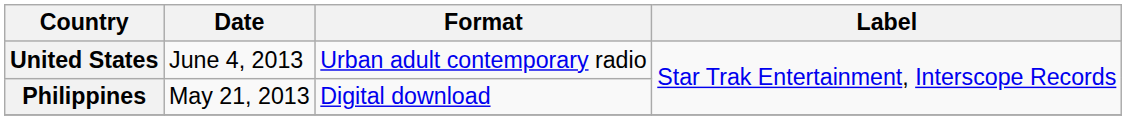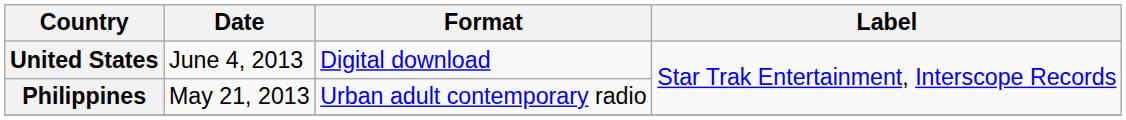 <table class="wikitable plainrowheaders">
 <tr>
 <th>Country</th>
 <th>Date</th>
 <th>Format</th>
 <th>Label</th>
 </tr>
 <tr>
 <th scope="row">United States</th>
 <td>June 4, 2013</td>
-<td><a href='#'>Urban adult contemporary</a> radio</td>
+<td><a href='#'>Digital download</a></td>
 <td rowspan="2"><a href='#'>Star Trak Entertainment</a>, <a href='#'>Interscope Records</a></td>
 </tr>
 <tr>
 <th scope="row">Philippines</th>
 <td>May 21, 2013</td>
-<td><a href='#'>Digital download</a></td>
+<td><a href='#'>Urban adult contemporary</a> radio</td>
 </tr>
 <tr>
 </tr>
 </table>
